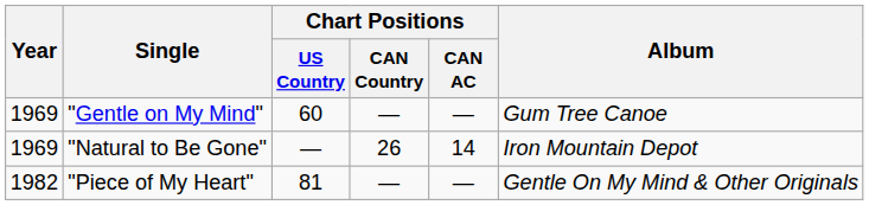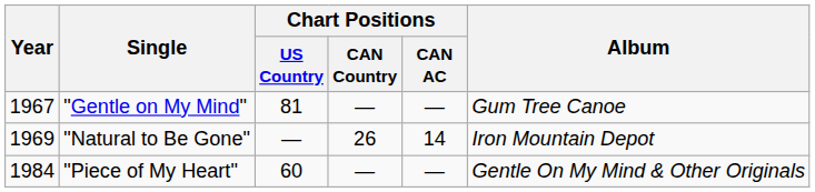 <table class="wikitable">
 <tr>
 <th rowspan="2">Year</th>
 <th rowspan="2">Single</th>
 <th colspan="3">Chart Positions</th>
 <th rowspan="2">Album</th>
 </tr>
 <tr>
 <th width="45"><small><a href='#'>US Country</a></small></th>
 <th width="45"><small>CAN Country</small></th>
 <th width="45"><small>CAN AC</small></th>
 </tr>
 <tr>
-<td>1969</td>
+<td>1967</td>
 <td>"<a href='#'>Gentle on My Mind</a>"</td>
-<td align="center">60</td>
+<td align="center">81</td>
 <td align="center">—</td>
 <td align="center">—</td>
 <td><em>Gum Tree Canoe</em></td>
 </tr>
 <tr>
 <td>1969</td>
 <td>"Natural to Be Gone"</td>
 <td align="center">—</td>
 <td align="center">26</td>
 <td align="center">14</td>
 <td><em>Iron Mountain Depot</em></td>
 </tr>
 <tr>
-<td>1982</td>
+<td>1984</td>
 <td>"Piece of My Heart"</td>
-<td align="center">81</td>
+<td align="center">60</td>
 <td align="center">—</td>
 <td align="center">—</td>
 <td><em>Gentle On My Mind & Other Originals</em></td>
 </tr>
 </table>
